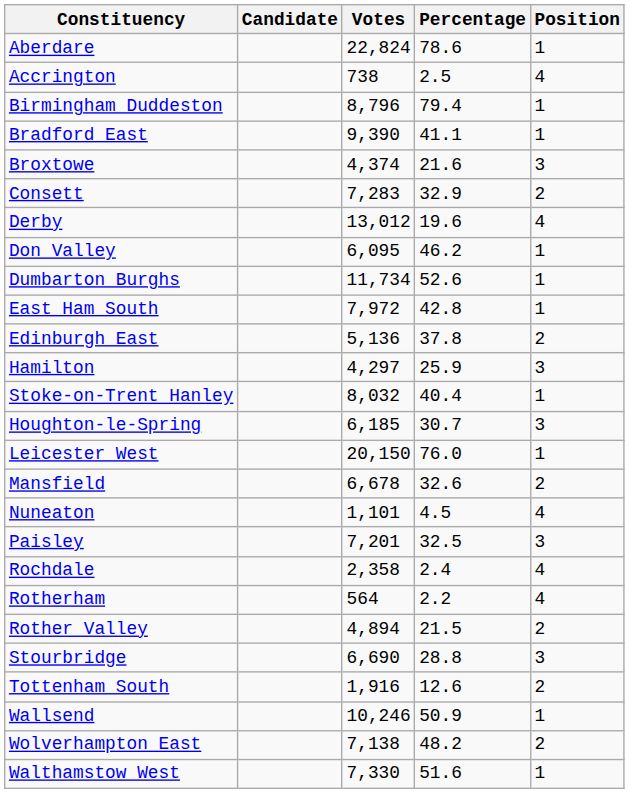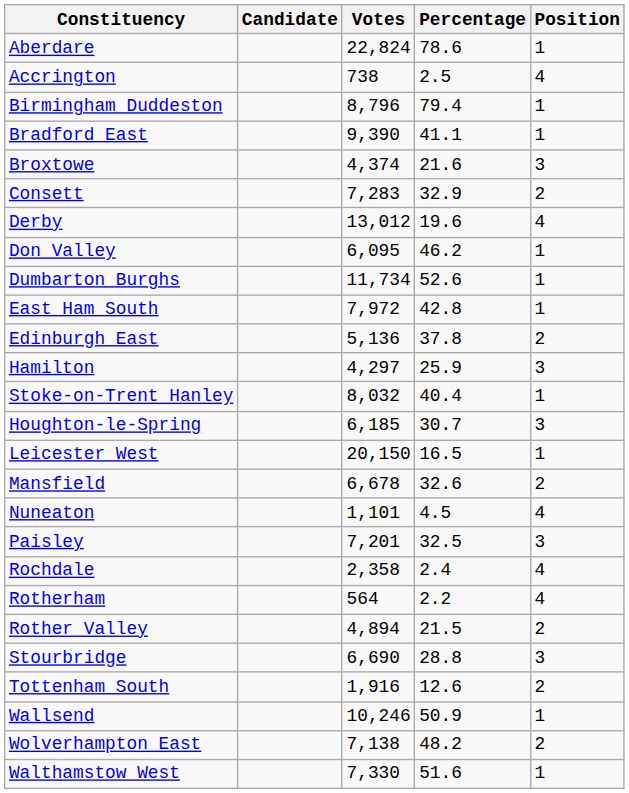 <table class="wikitable sortable">
 <tr>
 <th>Constituency</th>
 <th>Candidate</th>
 <th>Votes</th>
 <th>Percentage</th>
 <th>Position</th>
 </tr>
 <tr>
 <td><a href='#'>Aberdare</a></td>
 <td></td>
 <td>22,824</td>
 <td>78.6</td>
 <td>1</td>
 </tr>
 <tr>
 <td><a href='#'>Accrington</a></td>
 <td></td>
 <td>738</td>
 <td>2.5</td>
 <td>4</td>
 </tr>
 <tr>
 <td><a href='#'>Birmingham Duddeston</a></td>
 <td></td>
 <td>8,796</td>
 <td>79.4</td>
 <td>1</td>
 </tr>
 <tr>
 <td><a href='#'>Bradford East</a></td>
 <td></td>
 <td>9,390</td>
 <td>41.1</td>
 <td>1</td>
 </tr>
 <tr>
 <td><a href='#'>Broxtowe</a></td>
 <td></td>
 <td>4,374</td>
 <td>21.6</td>
 <td>3</td>
 </tr>
 <tr>
 <td><a href='#'>Consett</a></td>
 <td></td>
 <td>7,283</td>
 <td>32.9</td>
 <td>2</td>
 </tr>
 <tr>
 <td><a href='#'>Derby</a></td>
 <td></td>
 <td>13,012</td>
 <td>19.6</td>
 <td>4</td>
 </tr>
 <tr>
 <td><a href='#'>Don Valley</a></td>
 <td></td>
 <td>6,095</td>
 <td>46.2</td>
 <td>1</td>
 </tr>
 <tr>
 <td><a href='#'>Dumbarton Burghs</a></td>
 <td></td>
 <td>11,734</td>
 <td>52.6</td>
 <td>1</td>
 </tr>
 <tr>
 <td><a href='#'>East Ham South</a></td>
 <td></td>
 <td>7,972</td>
 <td>42.8</td>
 <td>1</td>
 </tr>
 <tr>
 <td><a href='#'>Edinburgh East</a></td>
 <td></td>
 <td>5,136</td>
 <td>37.8</td>
 <td>2</td>
 </tr>
 <tr>
 <td><a href='#'>Hamilton</a></td>
 <td></td>
 <td>4,297</td>
 <td>25.9</td>
 <td>3</td>
 </tr>
 <tr>
 <td><a href='#'>Stoke-on-Trent Hanley</a></td>
 <td></td>
 <td>8,032</td>
 <td>40.4</td>
 <td>1</td>
 </tr>
 <tr>
 <td><a href='#'>Houghton-le-Spring</a></td>
 <td></td>
 <td>6,185</td>
 <td>30.7</td>
 <td>3</td>
 </tr>
 <tr>
 <td><a href='#'>Leicester West</a></td>
 <td></td>
 <td>20,150</td>
-<td>76.0</td>
+<td>16.5</td>
 <td>1</td>
 </tr>
 <tr>
 <td><a href='#'>Mansfield</a></td>
 <td></td>
 <td>6,678</td>
 <td>32.6</td>
 <td>2</td>
 </tr>
 <tr>
 <td><a href='#'>Nuneaton</a></td>
 <td></td>
 <td>1,101</td>
 <td>4.5</td>
 <td>4</td>
 </tr>
 <tr>
 <td><a href='#'>Paisley</a></td>
 <td></td>
 <td>7,201</td>
 <td>32.5</td>
 <td>3</td>
 </tr>
 <tr>
 <td><a href='#'>Rochdale</a></td>
 <td></td>
 <td>2,358</td>
 <td>2.4</td>
 <td>4</td>
 </tr>
 <tr>
 <td><a href='#'>Rotherham</a></td>
 <td></td>
 <td>564</td>
 <td>2.2</td>
 <td>4</td>
 </tr>
 <tr>
 <td><a href='#'>Rother Valley</a></td>
 <td></td>
 <td>4,894</td>
 <td>21.5</td>
 <td>2</td>
 </tr>
 <tr>
 <td><a href='#'>Stourbridge</a></td>
 <td></td>
 <td>6,690</td>
 <td>28.8</td>
 <td>3</td>
 </tr>
 <tr>
 <td><a href='#'>Tottenham South</a></td>
 <td></td>
 <td>1,916</td>
 <td>12.6</td>
 <td>2</td>
 </tr>
 <tr>
 <td><a href='#'>Wallsend</a></td>
 <td></td>
 <td>10,246</td>
 <td>50.9</td>
 <td>1</td>
 </tr>
 <tr>
 <td><a href='#'>Wolverhampton East</a></td>
 <td></td>
 <td>7,138</td>
 <td>48.2</td>
 <td>2</td>
 </tr>
 <tr>
 <td><a href='#'>Walthamstow West</a></td>
 <td></td>
 <td>7,330</td>
 <td>51.6</td>
 <td>1</td>
 </tr>
 </table>
